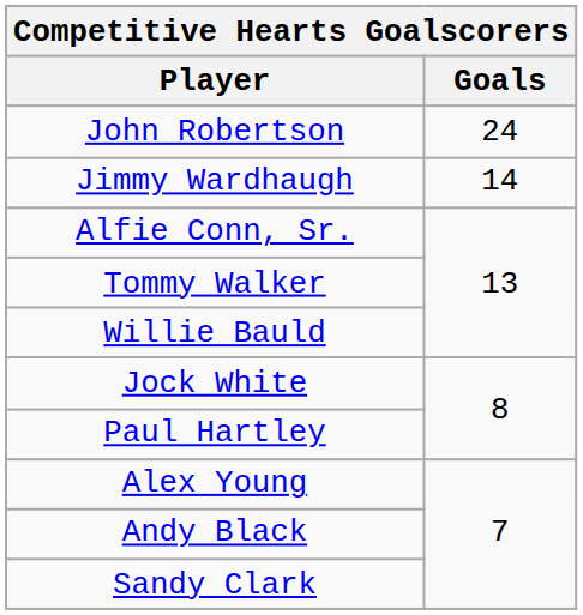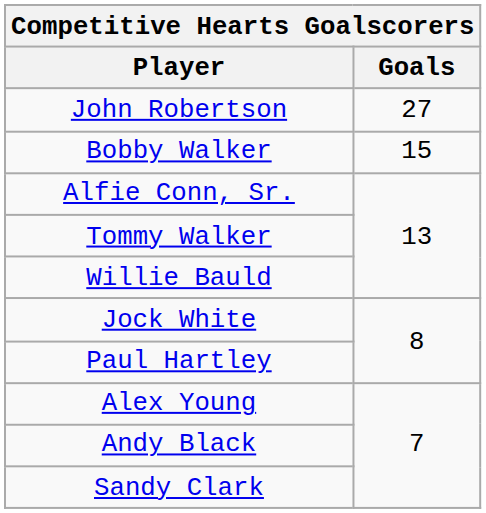 <table class="wikitable" style="text-align:center;">
 <tr>
 <th colspan=2>Competitive Hearts Goalscorers</th>
 </tr>
 <tr>
 <th>Player</th>
 <th>Goals</th>
 </tr>
 <tr>
 <td><a href='#'>John Robertson</a></td>
-<td>24</td>
+<td>27</td>
 </tr>
 <tr>
-<td><a href='#'>Jimmy Wardhaugh</a></td>
-<td>14</td>
+<td><a href='#'>Bobby Walker</a></td>
+<td>15</td>
 </tr>
 <tr>
 <td><a href='#'>Alfie Conn, Sr.</a></td>
 <td rowspan=3>13</td>
 </tr>
 <tr>
 <td><a href='#'>Tommy Walker</a></td>
 </tr>
 <tr>
 <td><a href='#'>Willie Bauld</a></td>
 </tr>
 <tr>
 <td><a href='#'>Jock White</a></td>
 <td rowspan=2>8</td>
 </tr>
 <tr>
 <td><a href='#'>Paul Hartley</a></td>
 </tr>
 <tr>
 <td><a href='#'>Alex Young</a></td>
 <td rowspan=3>7</td>
 </tr>
 <tr>
 <td><a href='#'>Andy Black</a></td>
 </tr>
 <tr>
 <td><a href='#'>Sandy Clark</a></td>
 </tr>
 </table>
